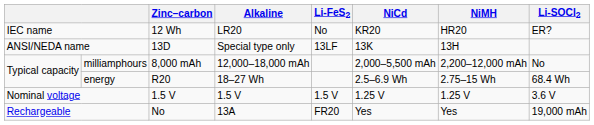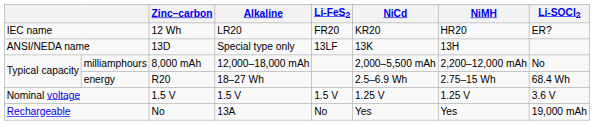 <table class="wikitable">
 <tr>
 <th colspan=2> </th>
 <th><a href='#'>Zinc–carbon</a></th>
 <th><a href='#'>Alkaline</a></th>
 <th><a href='#'>Li-FeS<sub>2</sub></a></th>
 <th><a href='#'>NiCd</a></th>
 <th><a href='#'>NiMH</a></th>
 <th><a href='#'>Li-SOCl<sub>2</sub></a></th>
 </tr>
 <tr>
 <td colspan=2>IEC name</td>
 <td>12 Wh</td>
 <td>LR20</td>
-<td>No</td>
+<td>FR20</td>
 <td>KR20</td>
 <td>HR20</td>
 <td>ER? </td>
 </tr>
 <tr>
 <td colspan=2>ANSI/NEDA name</td>
 <td>13D</td>
 <td>Special type only</td>
 <td>13LF</td>
 <td>13K </td>
 <td>13H </td>
 <td> </td>
 </tr>
 <tr>
 <td rowspan=2>Typical capacity</td>
 <td>milliamphours</td>
 <td>8,000 mAh</td>
 <td>12,000–18,000 mAh</td>
 <td></td>
 <td>2,000–5,500 mAh</td>
 <td>2,200–12,000 mAh</td>
 <td>No</td>
 </tr>
 <tr>
 <td>energy</td>
 <td>R20</td>
 <td>18–27 Wh</td>
 <td></td>
 <td>2.5–6.9 Wh</td>
 <td>2.75–15 Wh</td>
 <td>68.4 Wh </td>
 </tr>
 <tr>
 <td colspan=2>Nominal <a href='#'>voltage</a></td>
 <td>1.5 V</td>
 <td>1.5 V</td>
 <td>1.5 V</td>
 <td>1.25 V</td>
 <td>1.25 V</td>
 <td>3.6 V</td>
 </tr>
 <tr>
 <td colspan=2><a href='#'>Rechargeable</a></td>
 <td>No</td>
 <td>13A</td>
-<td>FR20</td>
+<td>No</td>
 <td>Yes</td>
 <td>Yes</td>
 <td>19,000 mAh</td>
 </tr>
 </table>
